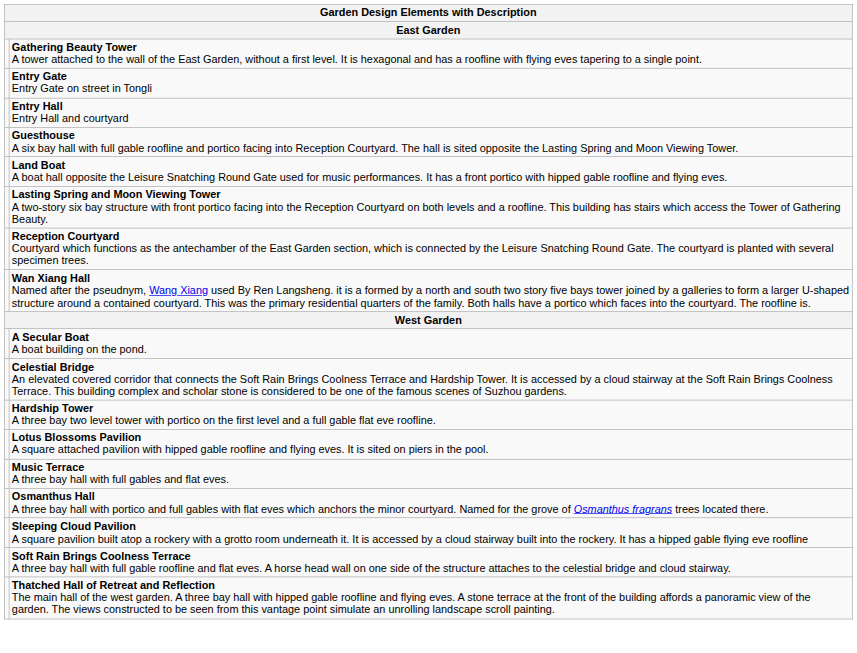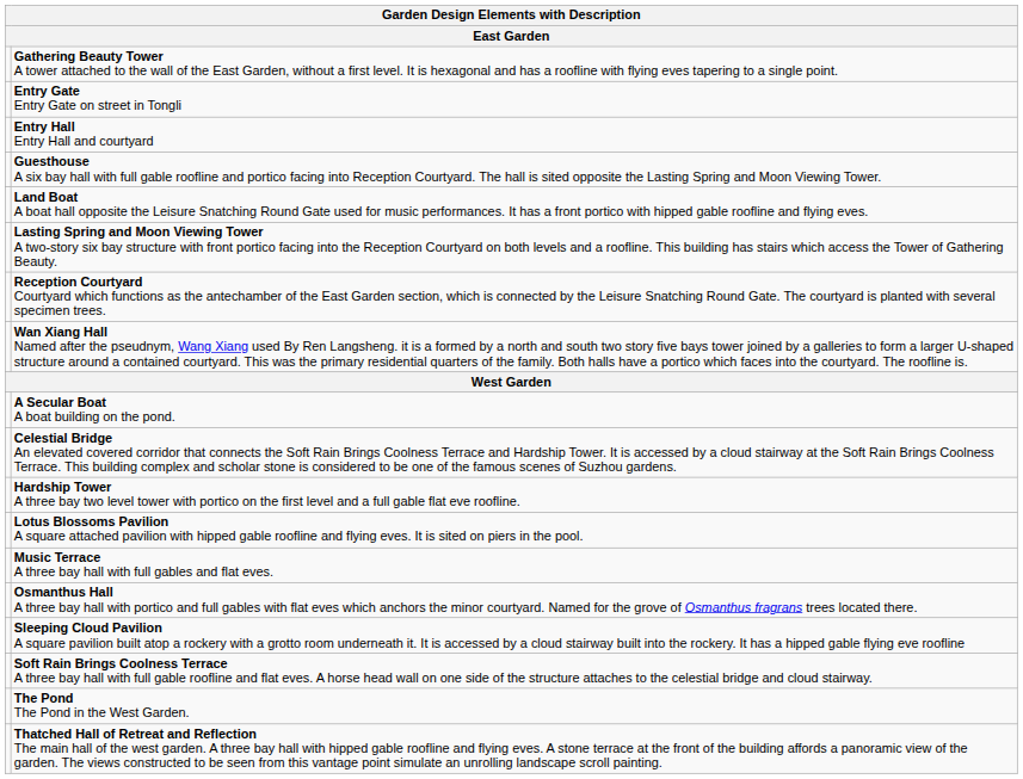 <table class="wikitable collapsible collapsed">
 <tr>
 <th colspan="2">Garden Design Elements with Description</th>
 </tr>
 <tr ->
 <th colspan="2">East Garden</th>
 </tr>
 <tr ->
 <td align="center"></td>
 <td><strong>Gathering Beauty Tower</strong><br>A tower attached to the wall of the East Garden, without a first level.  It is hexagonal and has a roofline with flying eves tapering to a single point.</td>
 </tr>
 <tr ->
 <td align="center"></td>
 <td><strong>Entry Gate</strong><br>Entry Gate on street in Tongli</td>
 </tr>
 <tr ->
 <td align="center"></td>
 <td><strong>Entry Hall</strong><br>Entry Hall and courtyard</td>
 </tr>
 <tr ->
 <td align="center"></td>
 <td><strong>Guesthouse</strong><br>A six bay hall with full gable roofline and portico facing into Reception Courtyard.  The hall is sited opposite the Lasting Spring and Moon Viewing Tower.</td>
 </tr>
 <tr ->
 <td align="center"></td>
 <td><strong>Land Boat</strong><br>A boat hall opposite the Leisure Snatching Round Gate used for music performances.  It has a front portico with hipped gable roofline and flying eves.</td>
 </tr>
 <tr ->
 <td align="center"></td>
 <td><strong>Lasting Spring and Moon Viewing Tower</strong><br>A two-story six bay structure with front portico facing into the Reception Courtyard on both levels and a roofline.  This building has stairs which access the Tower of Gathering Beauty.</td>
 </tr>
 <tr ->
 <td align="center"></td>
 <td><strong>Reception Courtyard</strong><br>Courtyard which functions as the antechamber of the East Garden section, which is connected by the Leisure Snatching Round Gate.  The courtyard is planted with several specimen trees.</td>
 </tr>
 <tr ->
 <td align="center"></td>
 <td><strong>Wan Xiang Hall</strong><br>Named after the pseudnym, <a href='#'>Wang Xiang</a> used By Ren Langsheng.  it is a formed by a north and south two story five bays tower joined by a galleries to form a larger U-shaped structure around a contained courtyard.  This was the primary residential quarters of the family.  Both halls have a portico which faces into the courtyard.  The roofline is.</td>
 </tr>
 <tr ->
 <th colspan="2">West Garden</th>
 </tr>
 <tr ->
 <td align="center"></td>
 <td><strong>A Secular Boat</strong><br>A boat building on the pond.</td>
 </tr>
 <tr ->
 <td align="center"></td>
 <td><strong>Celestial Bridge</strong><br>An elevated covered corridor that connects the  Soft Rain Brings Coolness Terrace and Hardship Tower.  It is accessed by a cloud stairway at the Soft Rain Brings Coolness Terrace.  This building complex and scholar stone is considered to be one of the famous scenes of Suzhou gardens.</td>
 </tr>
 <tr ->
 <td align="center"></td>
 <td><strong>Hardship Tower</strong><br>A three bay two level tower with portico on the first level and a full gable flat eve roofline.</td>
 </tr>
 <tr ->
 <td align="center"></td>
 <td><strong>Lotus Blossoms Pavilion</strong><br>A square attached pavilion with hipped gable roofline and flying eves.  It is sited on piers in the pool.</td>
 </tr>
 <tr ->
 <td align="center"></td>
 <td><strong>Music Terrace</strong><br>A three bay hall with full gables and flat eves.</td>
 </tr>
 <tr ->
 <td align="center"></td>
 <td><strong>Osmanthus Hall</strong><br>A three bay hall with portico and full gables with flat eves which anchors the minor courtyard.  Named for the grove of <em><a href='#'>Osmanthus fragrans</a></em> trees located there.</td>
 </tr>
 <tr ->
 <td align="center"></td>
 <td><strong>Sleeping Cloud Pavilion</strong><br>A square pavilion built atop a rockery with a grotto room underneath it.  It is accessed by a cloud stairway built into the rockery.  It has a hipped gable flying eve roofline</td>
 </tr>
 <tr ->
 <td align="center"></td>
 <td><strong>Soft Rain Brings Coolness Terrace</strong><br>A three bay hall with full gable roofline and flat eves.  A horse head wall on one side of the structure attaches to the celestial bridge and cloud stairway.</td>
 </tr>
 <tr ->
 <td align="center"></td>
+<td><strong>The Pond</strong><br>The Pond in the West Garden.</td>
+</tr>
+<tr ->
+<td align="center"></td>
 <td><strong>Thatched Hall of Retreat and Reflection</strong><br>The main hall of the west garden.  A three bay hall with hipped gable roofline and flying eves.  A stone terrace at the front of the building affords a panoramic view of the garden.  The views constructed to be seen from this vantage point simulate an unrolling landscape scroll painting.</td>
 </tr>
 </table>
